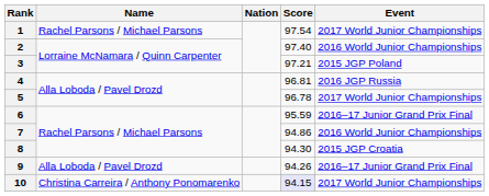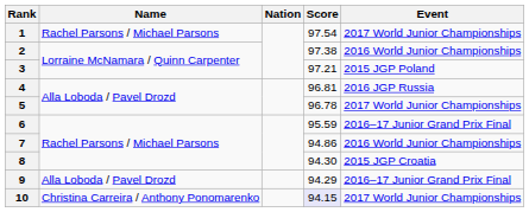 <table class="wikitable sortable">
 <tr>
 <th>Rank</th>
 <th>Name</th>
 <th>Nation</th>
 <th>Score</th>
 <th>Event</th>
 </tr>
 <tr>
 <th>1</th>
 <td><a href='#'>Rachel Parsons</a> / <a href='#'>Michael Parsons</a></td>
 <td rowspan="3"></td>
 <td style="text-align:center;">97.54</td>
 <td><a href='#'>2017 World Junior Championships</a></td>
 </tr>
 <tr>
 <th>2</th>
 <td rowspan="2"><a href='#'>Lorraine McNamara</a> / <a href='#'>Quinn Carpenter</a></td>
-<td style="text-align:center;">97.40</td>
+<td style="text-align:center;">97.38</td>
 <td><a href='#'>2016 World Junior Championships</a></td>
 </tr>
 <tr>
 <th>3</th>
 <td style="text-align:center;">97.21</td>
 <td><a href='#'>2015 JGP Poland</a></td>
 </tr>
 <tr>
 <th>4</th>
 <td rowspan="2"><a href='#'>Alla Loboda</a> / <a href='#'>Pavel Drozd</a></td>
 <td rowspan="2"></td>
 <td style="text-align:center;">96.81</td>
 <td><a href='#'>2016 JGP Russia</a></td>
 </tr>
 <tr>
 <th>5</th>
 <td style="text-align:center;">96.78</td>
 <td><a href='#'>2017 World Junior Championships</a></td>
 </tr>
 <tr>
 <th>6</th>
 <td rowspan="3"><a href='#'>Rachel Parsons</a> / <a href='#'>Michael Parsons</a></td>
 <td rowspan="3"></td>
 <td style="text-align:center;">95.59</td>
 <td><a href='#'>2016–17 Junior Grand Prix Final</a></td>
 </tr>
 <tr>
 <th>7</th>
 <td style="text-align:center;">94.86</td>
 <td><a href='#'>2016 World Junior Championships</a></td>
 </tr>
 <tr>
 <th>8</th>
 <td style="text-align:center;">94.30</td>
 <td><a href='#'>2015 JGP Croatia</a></td>
 </tr>
 <tr>
 <th>9</th>
 <td><a href='#'>Alla Loboda</a> / <a href='#'>Pavel Drozd</a></td>
 <td></td>
-<td style="text-align:center;">94.26</td>
+<td style="text-align:center;">94.29</td>
 <td><a href='#'>2016–17 Junior Grand Prix Final</a></td>
 </tr>
 <tr>
 <th>10</th>
 <td><a href='#'>Christina Carreira</a> / <a href='#'>Anthony Ponomarenko</a></td>
 <td></td>
 <td style="background: lavender; text-align:center;">94.15</td>
 <td><a href='#'>2017 World Junior Championships</a></td>
 </tr>
 </table>
